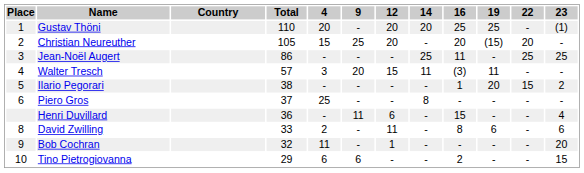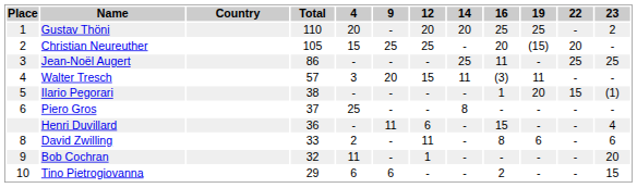 <table border="0" style="border: 1px solid #999; background-color:#FFFFFF; text-align:center; font-size:86%; line-height:15px;">
 <tr align="center" bgcolor="#CCCCCC">
 <th width=35>Place</th>
 <th width=170>Name</th>
 <th width=120>Country</th>
 <th width=50>Total</th>
 <th width=40>4</th>
 <th width=40>9</th>
 <th width=40>12</th>
 <th width=40>14</th>
 <th width=40>16</th>
 <th width=40>19</th>
 <th width=40>22</th>
 <th width=40>23</th>
 </tr>
 <tr bgcolor="#EFEFEF">
 <td>1</td>
 <td align="left"><a href='#'>Gustav Thöni</a></td>
 <td align="left"></td>
 <td>110</td>
 <td>20</td>
 <td>-</td>
 <td>20</td>
 <td>20</td>
 <td>25</td>
 <td>25</td>
 <td>-</td>
-<td>(1)</td>
+<td>2</td>
 </tr>
 <tr>
 <td>2</td>
 <td align="left"><a href='#'>Christian Neureuther</a></td>
 <td align="left"></td>
 <td>105</td>
 <td>15</td>
 <td>25</td>
-<td>20</td>
+<td>25</td>
 <td>-</td>
 <td>20</td>
 <td>(15)</td>
 <td>20</td>
 <td>-</td>
 </tr>
 <tr bgcolor="#EFEFEF">
 <td>3</td>
 <td align="left"><a href='#'>Jean-Noël Augert</a></td>
 <td align="left"></td>
 <td>86</td>
 <td>-</td>
 <td>-</td>
 <td>-</td>
 <td>25</td>
 <td>11</td>
 <td>-</td>
 <td>25</td>
 <td>25</td>
 </tr>
 <tr>
 <td>4</td>
 <td align="left"><a href='#'>Walter Tresch</a></td>
 <td align="left"></td>
 <td>57</td>
 <td>3</td>
 <td>20</td>
 <td>15</td>
 <td>11</td>
 <td>(3)</td>
 <td>11</td>
 <td>-</td>
 <td>-</td>
 </tr>
 <tr bgcolor="#EFEFEF">
 <td>5</td>
 <td align="left"><a href='#'>Ilario Pegorari</a></td>
 <td align="left"></td>
 <td>38</td>
 <td>-</td>
 <td>-</td>
 <td>-</td>
 <td>-</td>
 <td>1</td>
 <td>20</td>
 <td>15</td>
-<td>2</td>
+<td>(1)</td>
 </tr>
 <tr>
 <td>6</td>
 <td align="left"><a href='#'>Piero Gros</a></td>
 <td align="left"></td>
 <td>37</td>
 <td>25</td>
 <td>-</td>
 <td>-</td>
 <td>8</td>
 <td>-</td>
 <td>-</td>
 <td>-</td>
 <td>-</td>
 </tr>
 <tr bgcolor="#EFEFEF">
 <td></td>
 <td align="left"><a href='#'>Henri Duvillard</a></td>
 <td align="left"></td>
 <td>36</td>
 <td>-</td>
 <td>11</td>
 <td>6</td>
 <td>-</td>
 <td>15</td>
 <td>-</td>
 <td>-</td>
 <td>4</td>
 </tr>
 <tr>
 <td>8</td>
 <td align="left"><a href='#'>David Zwilling</a></td>
 <td align="left"></td>
 <td>33</td>
 <td>2</td>
 <td>-</td>
 <td>11</td>
 <td>-</td>
 <td>8</td>
 <td>6</td>
 <td>-</td>
 <td>6</td>
 </tr>
 <tr bgcolor="#EFEFEF">
 <td>9</td>
 <td align="left"><a href='#'>Bob Cochran</a></td>
 <td align="left"></td>
 <td>32</td>
 <td>11</td>
 <td>-</td>
 <td>1</td>
 <td>-</td>
 <td>-</td>
 <td>-</td>
 <td>-</td>
 <td>20</td>
 </tr>
 <tr>
 <td>10</td>
 <td align="left"><a href='#'>Tino Pietrogiovanna</a></td>
 <td align="left"></td>
 <td>29</td>
 <td>6</td>
 <td>6</td>
 <td>-</td>
 <td>-</td>
 <td>2</td>
 <td>-</td>
 <td>-</td>
 <td>15</td>
 </tr>
 </table>
